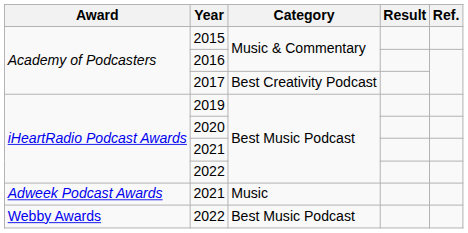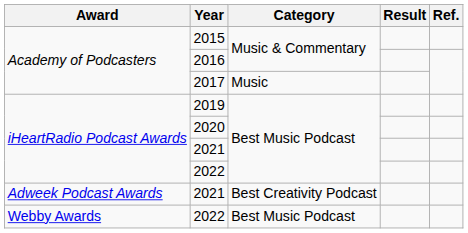 <table class="wikitable sortable">
 <tr>
 <th>Award</th>
 <th>Year</th>
 <th>Category</th>
 <th>Result</th>
 <th>Ref.</th>
 </tr>
 <tr>
 <td rowspan="3"><em>Academy of Podcasters</em></td>
 <td>2015</td>
 <td rowspan="2">Music & Commentary</td>
 <td></td>
 <td></td>
 </tr>
 <tr>
 <td>2016</td>
 <td></td>
 <td rowspan="2"></td>
 </tr>
 <tr>
 <td>2017</td>
-<td>Best Creativity Podcast</td>
+<td>Music</td>
 <td></td>
 </tr>
 <tr>
 <td rowspan="4"><em><a href='#'>iHeartRadio Podcast Awards</a></em></td>
 <td>2019</td>
 <td rowspan="4">Best Music Podcast</td>
 <td></td>
 <td></td>
 </tr>
 <tr>
 <td>2020</td>
 <td></td>
 <td></td>
 </tr>
 <tr>
 <td>2021</td>
 <td></td>
 <td></td>
 </tr>
 <tr>
 <td>2022</td>
 <td></td>
 <td></td>
 </tr>
 <tr>
 <td><a href='#'><em>Adweek Podcast Awards</em></a></td>
 <td>2021</td>
-<td>Music</td>
+<td>Best Creativity Podcast</td>
 <td></td>
 <td></td>
 </tr>
 <tr>
 <td><a href='#'>Webby Awards</a></td>
 <td>2022</td>
 <td rowspan="2">Best Music Podcast</td>
 <td></td>
 <td></td>
 </tr>
 </table>
